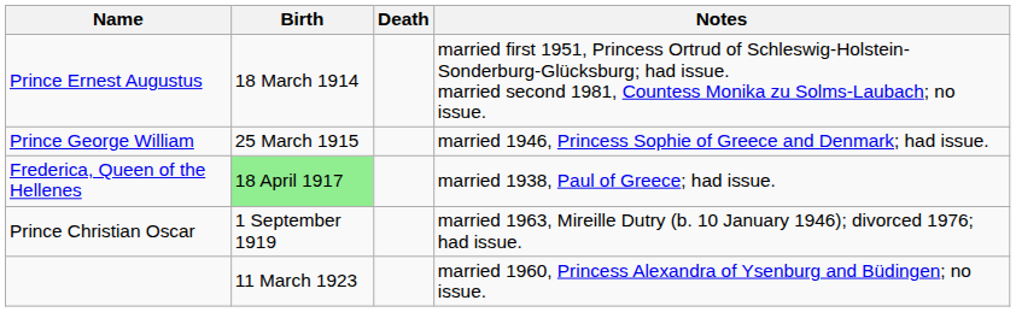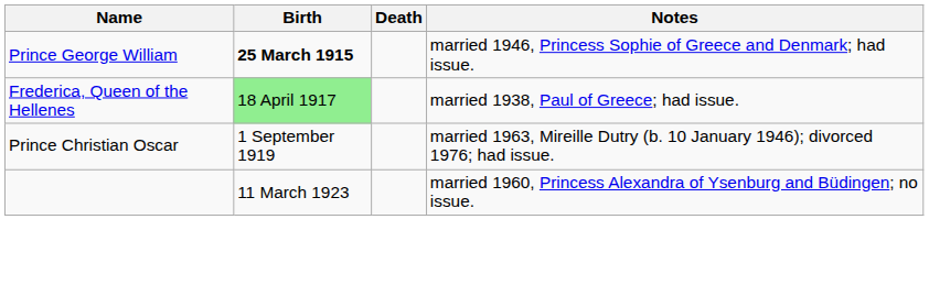 <table class="wikitable">
 <tr>
 <th>Name</th>
 <th>Birth</th>
 <th>Death</th>
 <th>Notes</th>
 </tr>
 <tr>
-<td><a href='#'>Prince Ernest Augustus</a></td>
-<td>18 March 1914</td>
-<td></td>
-<td>married first 1951, Princess Ortrud of Schleswig-Holstein-Sonderburg-Glücksburg; had issue.<br>married second 1981, <a href='#'>Countess Monika zu Solms-Laubach</a>; no issue.</td>
-</tr>
-<tr>
 <td><a href='#'>Prince George William</a></td>
-<td>25 March 1915</td>
+<td><strong>25 March 1915</strong></td>
 <td></td>
 <td>married 1946, <a href='#'>Princess Sophie of Greece and Denmark</a>; had issue.</td>
 </tr>
 <tr>
 <td><a href='#'>Frederica, Queen of the Hellenes</a></td>
 <td style="background: lightgreen;">18 April 1917</td>
 <td></td>
 <td>married 1938, <a href='#'>Paul of Greece</a>; had issue.</td>
 </tr>
 <tr>
 <td>Prince Christian Oscar</td>
 <td>1 September 1919</td>
 <td></td>
 <td>married 1963, Mireille Dutry (b. 10 January 1946); divorced 1976; had issue.</td>
 </tr>
 <tr>
 <td></td>
 <td>11 March 1923</td>
 <td></td>
 <td>married 1960, <a href='#'>Princess Alexandra of Ysenburg and Büdingen</a>; no issue.</td>
 </tr>
 </table>
